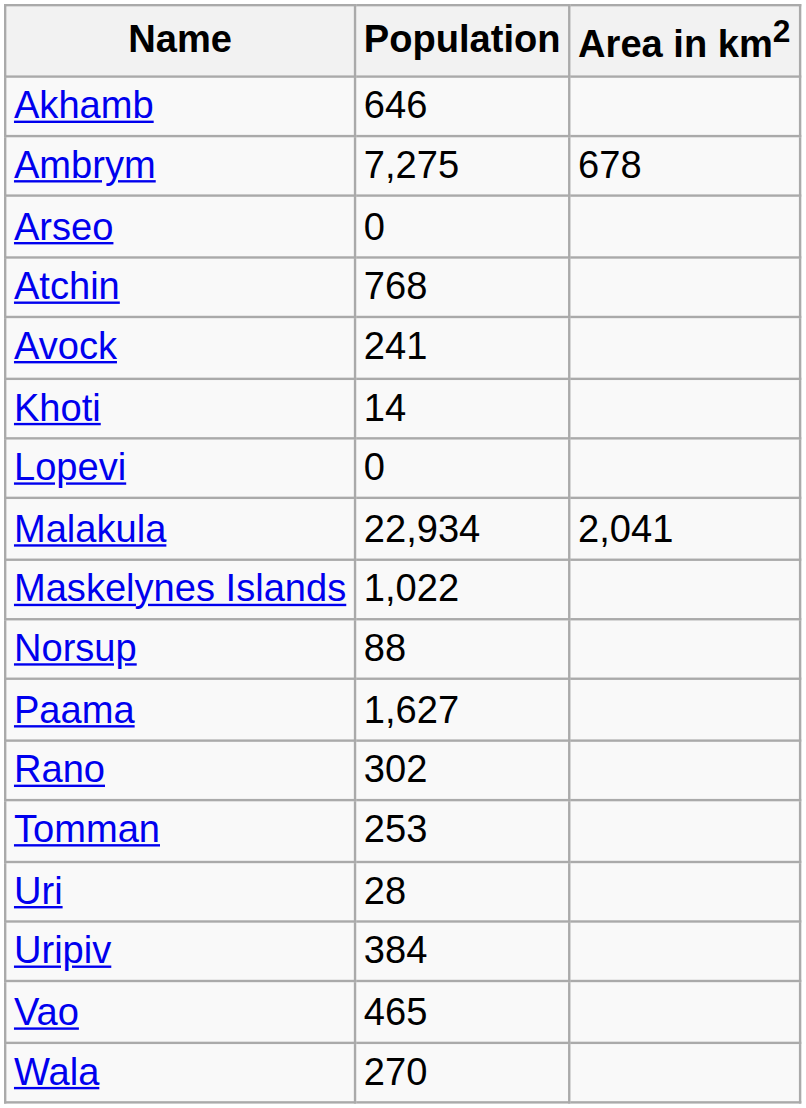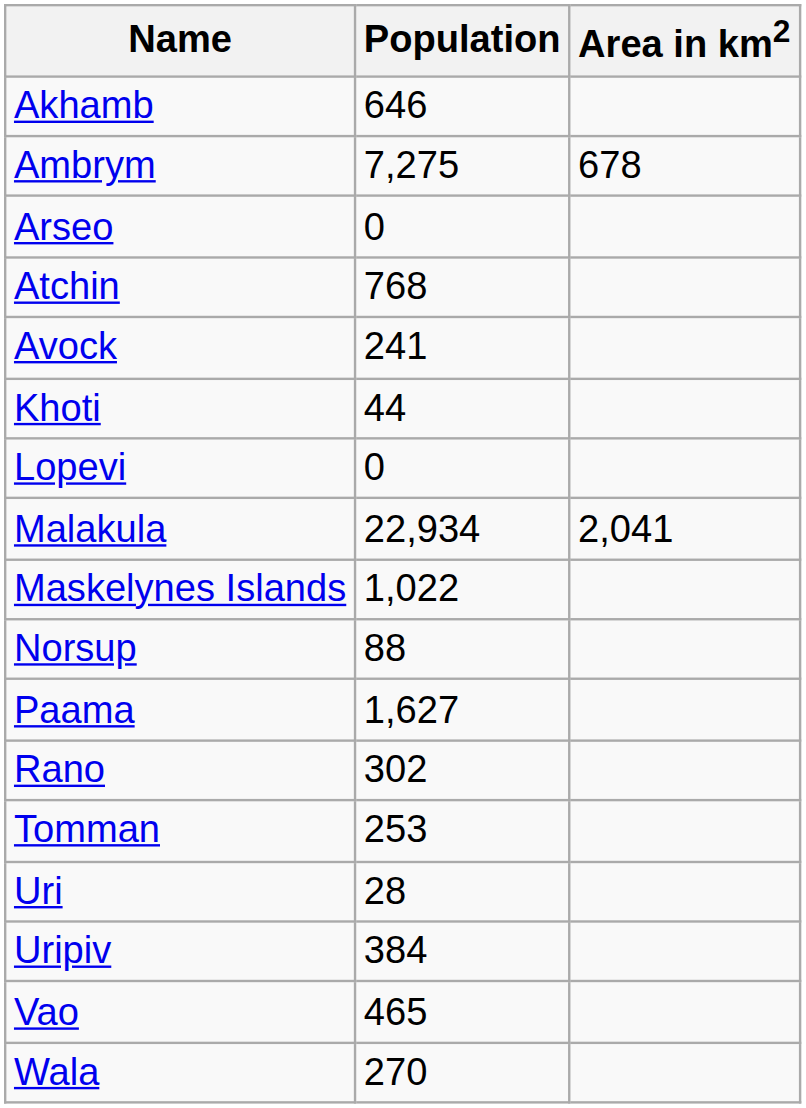 <table class="wikitable sortable">
 <tr>
 <th>Name</th>
 <th>Population</th>
 <th>Area in km<sup>2</sup></th>
 </tr>
 <tr>
 <td><a href='#'>Akhamb</a></td>
 <td>646</td>
 <td></td>
 </tr>
 <tr>
 <td><a href='#'>Ambrym</a></td>
 <td>7,275</td>
 <td>678</td>
 </tr>
 <tr>
 <td><a href='#'>Arseo</a></td>
 <td>0</td>
 <td></td>
 </tr>
 <tr>
 <td><a href='#'>Atchin</a></td>
 <td>768</td>
 <td></td>
 </tr>
 <tr>
 <td><a href='#'>Avock</a></td>
 <td>241</td>
 <td></td>
 </tr>
 <tr>
 <td><a href='#'>Khoti</a></td>
-<td>14</td>
+<td>44</td>
 <td></td>
 </tr>
 <tr>
 <td><a href='#'>Lopevi</a></td>
 <td>0</td>
 <td></td>
 </tr>
 <tr>
 <td><a href='#'>Malakula</a></td>
 <td>22,934</td>
 <td>2,041</td>
 </tr>
 <tr>
 <td><a href='#'>Maskelynes Islands</a></td>
 <td>1,022</td>
 <td></td>
 </tr>
 <tr>
 <td><a href='#'>Norsup</a></td>
 <td>88</td>
 <td></td>
 </tr>
 <tr>
 <td><a href='#'>Paama</a></td>
 <td>1,627</td>
 <td></td>
 </tr>
 <tr>
 <td><a href='#'>Rano</a></td>
 <td>302</td>
 <td></td>
 </tr>
 <tr>
 <td><a href='#'>Tomman</a></td>
 <td>253</td>
 <td></td>
 </tr>
 <tr>
 <td><a href='#'>Uri</a></td>
 <td>28</td>
 <td></td>
 </tr>
 <tr>
 <td><a href='#'>Uripiv</a></td>
 <td>384</td>
 <td></td>
 </tr>
 <tr>
 <td><a href='#'>Vao</a></td>
 <td>465</td>
 <td></td>
 </tr>
 <tr>
 <td><a href='#'>Wala</a></td>
 <td>270</td>
 <td></td>
 </tr>
 </table>
